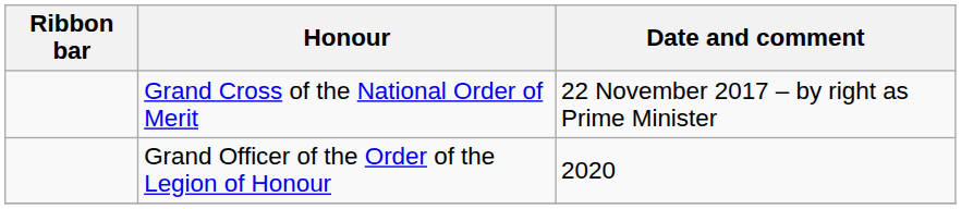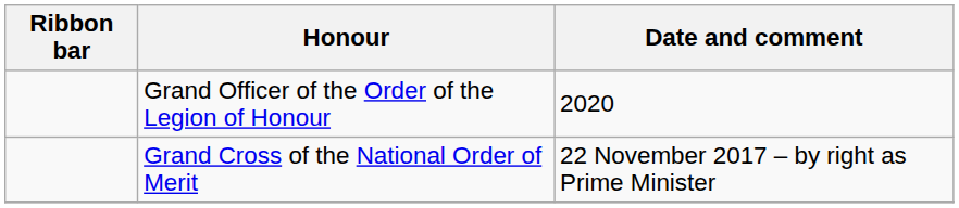 <table class="wikitable" style="width:100%;">
 <tr>
 <th style="width:80px;">Ribbon bar</th>
 <th>Honour</th>
 <th>Date and comment</th>
 </tr>
 <tr>
 <td></td>
+<td>Grand Officer of the <a href='#'>Order</a> of the <a href='#'>Legion of Honour</a></td>
+<td>2020</td>
+</tr>
+<tr>
+<td></td>
 <td><a href='#'>Grand Cross</a> of the <a href='#'>National Order of Merit</a></td>
 <td>22 November 2017 – by right as Prime Minister</td>
 </tr>
 <tr>
-<td></td>
-<td>Grand Officer of the <a href='#'>Order</a> of the <a href='#'>Legion of Honour</a></td>
-<td>2020</td>
-</tr>
-<tr>
 </tr>
 </table>
